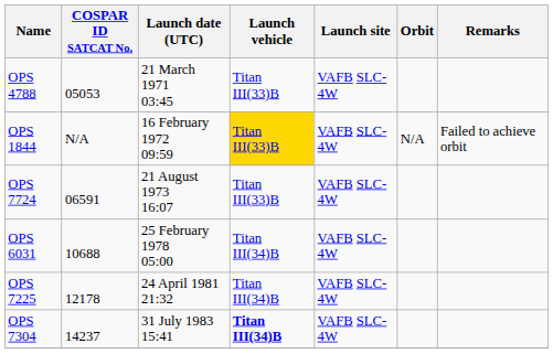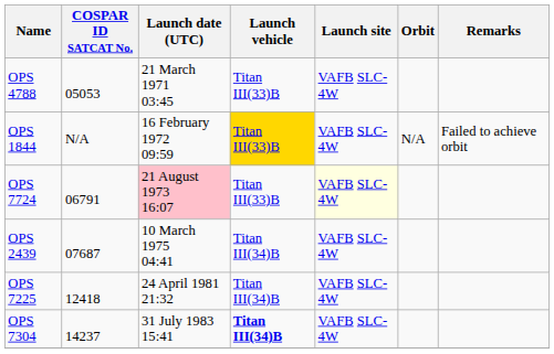 <table class="wikitable" style="width:100%;">
 <tr>
 <th>Name</th>
 <th><a href='#'>COSPAR ID</a><br><small><a href='#'>SATCAT No.</a></small></th>
 <th>Launch date<br>(UTC)</th>
 <th>Launch vehicle</th>
 <th>Launch site</th>
 <th>Orbit</th>
 <th>Remarks</th>
 </tr>
 <tr>
 <td><a href='#'>OPS 4788</a></td>
 <td><br>05053</td>
 <td>21 March 1971<br>03:45</td>
 <td><a href='#'>Titan III(33)B</a></td>
 <td><a href='#'>VAFB</a> <a href='#'>SLC-4W</a></td>
 <td></td>
 <td></td>
 </tr>
 <tr>
 <td><a href='#'>OPS 1844</a></td>
 <td>N/A</td>
 <td>16 February 1972<br>09:59</td>
 <td style="background: gold;"><a href='#'>Titan III(33)B</a></td>
 <td><a href='#'>VAFB</a> <a href='#'>SLC-4W</a></td>
 <td>N/A</td>
 <td>Failed to achieve orbit</td>
 </tr>
 <tr>
 <td><a href='#'>OPS 7724</a></td>
-<td><br>06591</td>
-<td>21 August 1973<br>16:07</td>
+<td><br>06791</td>
+<td style="background: pink;">21 August 1973<br>16:07</td>
 <td><a href='#'>Titan III(33)B</a></td>
-<td><a href='#'>VAFB</a> <a href='#'>SLC-4W</a></td>
+<td style="background: lightyellow;"><a href='#'>VAFB</a> <a href='#'>SLC-4W</a></td>
 <td></td>
 <td></td>
 </tr>
 <tr>
-<td><a href='#'>OPS 6031</a></td>
-<td><br>10688</td>
-<td>25 February 1978<br>05:00</td>
+<td><a href='#'>OPS 2439</a></td>
+<td><br>07687</td>
+<td>10 March 1975<br>04:41</td>
 <td><a href='#'>Titan III(34)B</a></td>
 <td><a href='#'>VAFB</a> <a href='#'>SLC-4W</a></td>
 <td></td>
 <td></td>
 </tr>
 <tr>
 <td><a href='#'>OPS 7225</a></td>
-<td><br>12178</td>
+<td><br>12418</td>
 <td>24 April 1981<br>21:32</td>
 <td><a href='#'>Titan III(34)B</a></td>
 <td><a href='#'>VAFB</a> <a href='#'>SLC-4W</a></td>
 <td></td>
 <td></td>
 </tr>
 <tr>
 <td><a href='#'>OPS 7304</a></td>
 <td><br>14237</td>
 <td>31 July 1983<br>15:41</td>
 <td><strong><a href='#'>Titan III(34)B</a></strong></td>
 <td><a href='#'>VAFB</a> <a href='#'>SLC-4W</a></td>
 <td></td>
 <td></td>
 </tr>
 <tr>
 </tr>
 </table>
